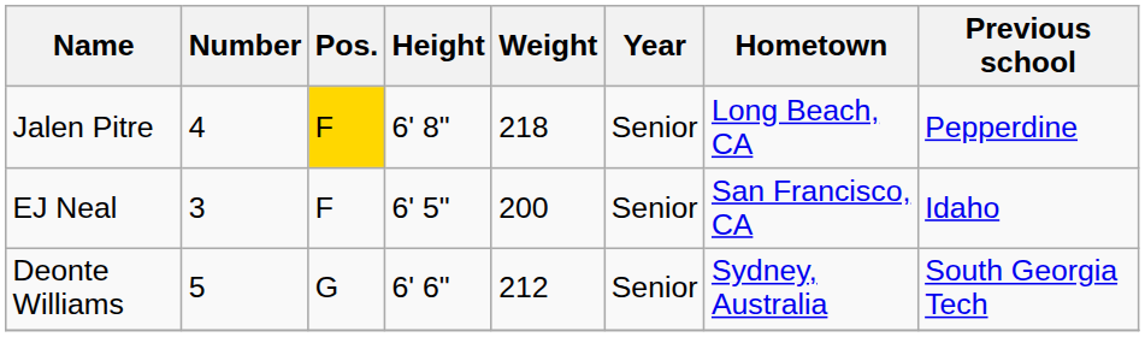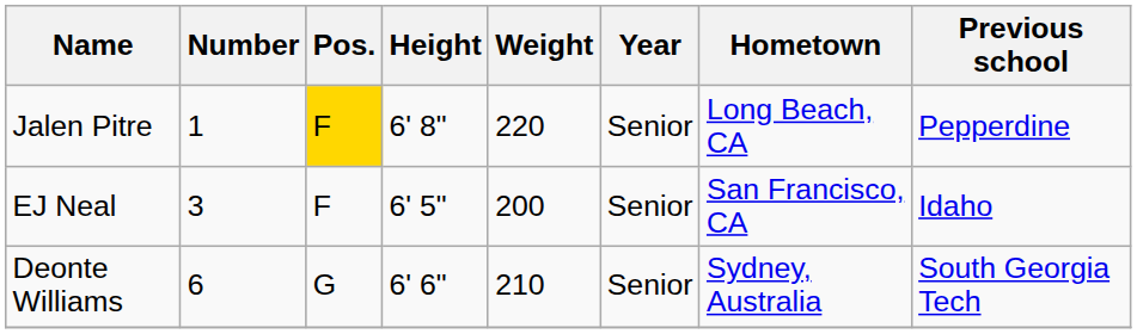 <table class="wikitable sortable" border="1">
 <tr align=center>
 <th style=>Name</th>
 <th style=>Number</th>
 <th style=>Pos.</th>
 <th style=>Height</th>
 <th style=>Weight</th>
 <th style=>Year</th>
 <th style=>Hometown</th>
 <th style=>Previous school</th>
 </tr>
 <tr>
 <td>Jalen Pitre</td>
-<td>4</td>
+<td>1</td>
 <td style="background: gold;">F</td>
 <td>6' 8"</td>
-<td>218</td>
+<td>220</td>
 <td>Senior</td>
 <td><a href='#'>Long Beach, CA</a></td>
 <td><a href='#'>Pepperdine</a></td>
 </tr>
 <tr>
 <td>EJ Neal</td>
 <td>3</td>
 <td>F</td>
 <td>6' 5"</td>
 <td>200</td>
 <td>Senior</td>
 <td><a href='#'>San Francisco, CA</a></td>
 <td><a href='#'>Idaho</a></td>
 </tr>
 <tr>
 <td>Deonte Williams</td>
-<td>5</td>
+<td>6</td>
 <td>G</td>
 <td>6' 6"</td>
-<td>212</td>
+<td>210</td>
 <td>Senior</td>
 <td><a href='#'>Sydney, Australia</a></td>
 <td><a href='#'>South Georgia Tech</a></td>
 </tr>
 <tr>
 </tr>
 </table>
